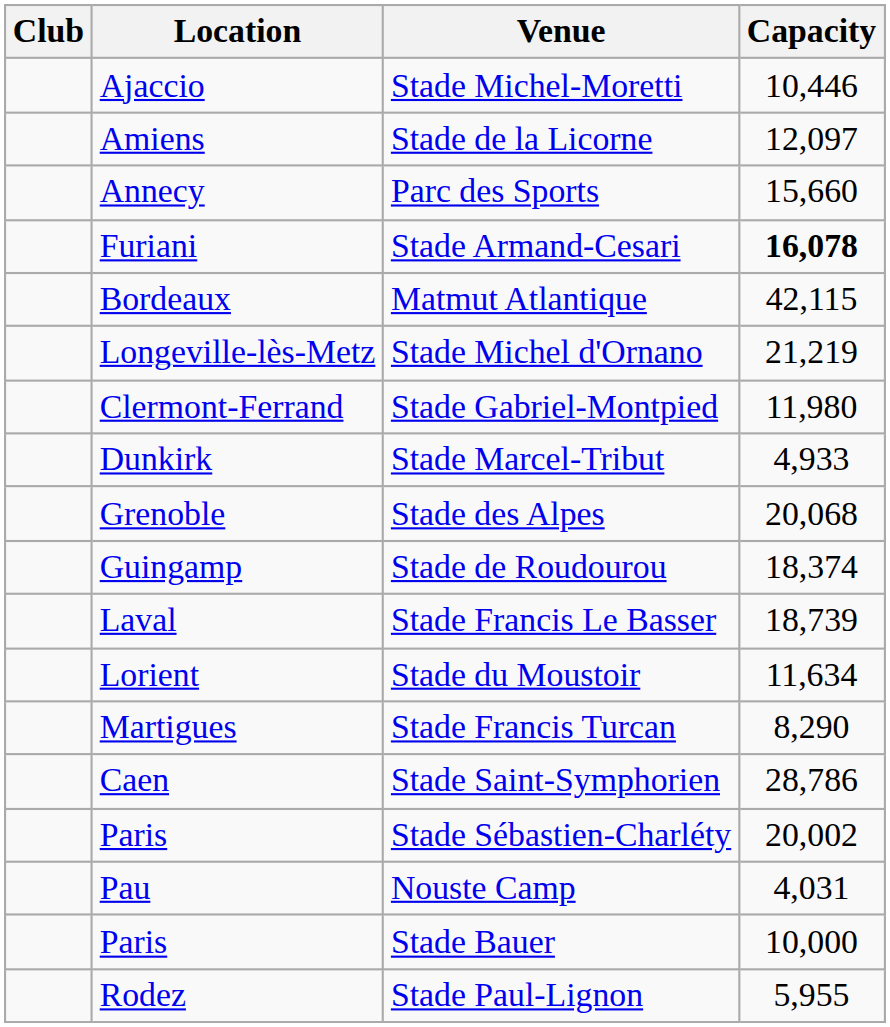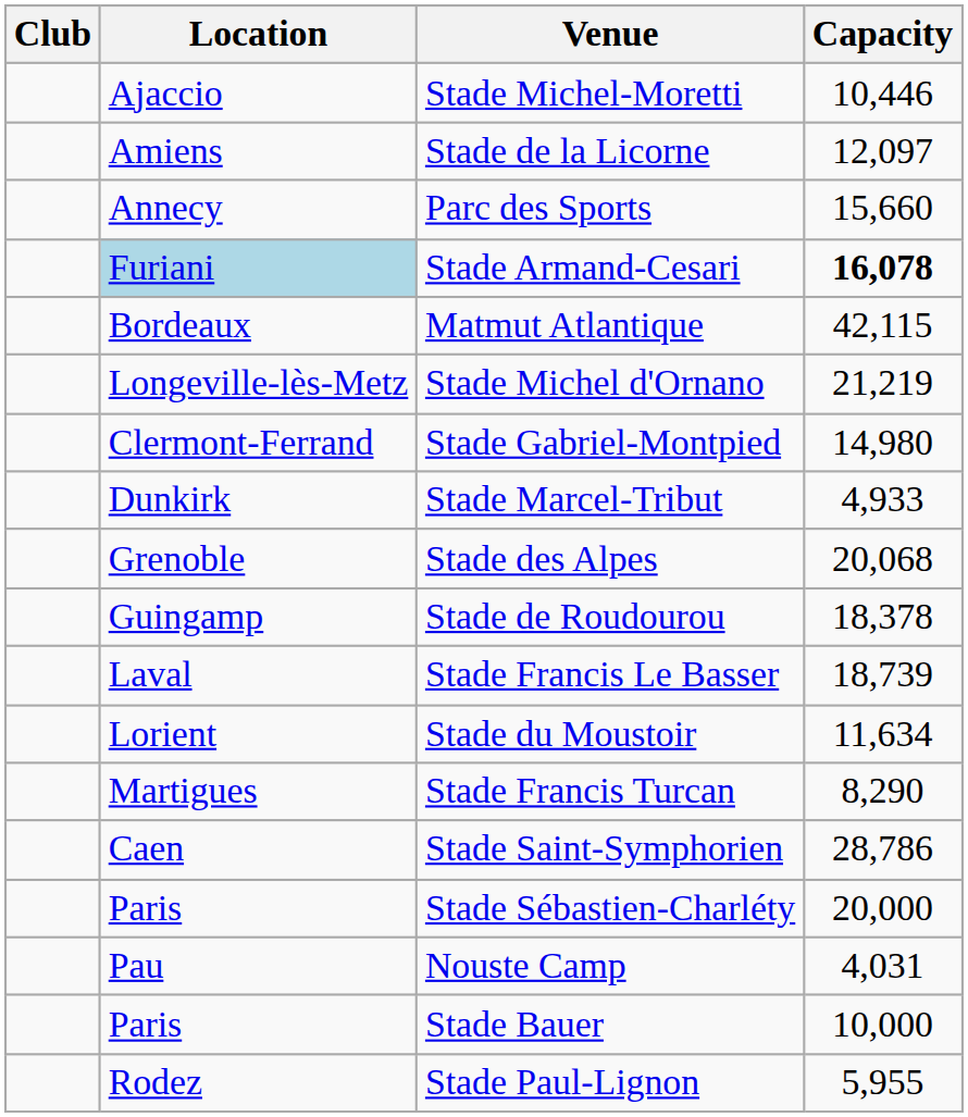 <table class="wikitable sortable">
 <tr>
 <th>Club</th>
 <th>Location</th>
 <th>Venue</th>
 <th>Capacity</th>
 </tr>
 <tr>
 <td></td>
 <td><a href='#'>Ajaccio</a></td>
 <td><a href='#'>Stade Michel-Moretti</a></td>
 <td align="center">10,446</td>
 </tr>
 <tr>
 <td></td>
 <td><a href='#'>Amiens</a></td>
 <td><a href='#'>Stade de la Licorne</a></td>
 <td align="center">12,097</td>
 </tr>
 <tr>
 <td></td>
 <td><a href='#'>Annecy</a></td>
 <td><a href='#'>Parc des Sports</a></td>
 <td align="center">15,660</td>
 </tr>
 <tr>
 <td></td>
-<td><a href='#'>Furiani</a></td>
+<td style="background: lightblue;"><a href='#'>Furiani</a></td>
 <td><a href='#'>Stade Armand-Cesari</a></td>
 <td align="center"><strong>16,078</strong></td>
 </tr>
 <tr>
 <td></td>
 <td><a href='#'>Bordeaux</a></td>
 <td><a href='#'>Matmut Atlantique</a></td>
 <td align="center">42,115</td>
 </tr>
 <tr>
 <td></td>
 <td><a href='#'>Longeville-lès-Metz</a></td>
 <td><a href='#'>Stade Michel d'Ornano</a></td>
 <td align="center">21,219</td>
 </tr>
 <tr>
 <td></td>
 <td><a href='#'>Clermont-Ferrand</a></td>
 <td><a href='#'>Stade Gabriel-Montpied</a></td>
-<td align="center">11,980</td>
+<td align="center">14,980</td>
 </tr>
 <tr>
 <td></td>
 <td><a href='#'>Dunkirk</a></td>
 <td><a href='#'>Stade Marcel-Tribut</a></td>
 <td align="center">4,933</td>
 </tr>
 <tr>
 <td></td>
 <td><a href='#'>Grenoble</a></td>
 <td><a href='#'>Stade des Alpes</a></td>
 <td align="center">20,068</td>
 </tr>
 <tr>
 <td></td>
 <td><a href='#'>Guingamp</a></td>
 <td><a href='#'>Stade de Roudourou</a></td>
-<td align="center">18,374</td>
+<td align="center">18,378</td>
 </tr>
 <tr>
 <td></td>
 <td><a href='#'>Laval</a></td>
 <td><a href='#'>Stade Francis Le Basser</a></td>
 <td align="center">18,739</td>
 </tr>
 <tr>
 <td></td>
 <td><a href='#'>Lorient</a></td>
 <td><a href='#'>Stade du Moustoir</a></td>
 <td align="center">11,634</td>
 </tr>
 <tr>
 <td></td>
 <td><a href='#'>Martigues</a></td>
 <td><a href='#'>Stade Francis Turcan</a></td>
 <td align="center">8,290</td>
 </tr>
 <tr>
 <td></td>
 <td><a href='#'>Caen</a></td>
 <td><a href='#'>Stade Saint-Symphorien</a></td>
 <td align="center">28,786</td>
 </tr>
 <tr>
 <td></td>
 <td><a href='#'>Paris</a> </td>
 <td><a href='#'>Stade Sébastien-Charléty</a></td>
-<td align="center">20,002</td>
+<td align="center">20,000</td>
 </tr>
 <tr>
 <td></td>
 <td><a href='#'>Pau</a></td>
 <td><a href='#'>Nouste Camp</a></td>
 <td align="center">4,031</td>
 </tr>
 <tr>
 <td></td>
 <td><a href='#'>Paris</a> </td>
 <td><a href='#'>Stade Bauer</a></td>
 <td style="text-align:center;">10,000</td>
 </tr>
 <tr>
 <td></td>
 <td><a href='#'>Rodez</a></td>
 <td><a href='#'>Stade Paul-Lignon</a></td>
 <td align="center">5,955</td>
 </tr>
 </table>
